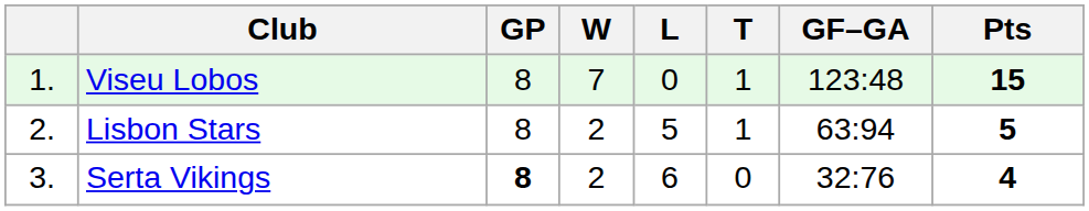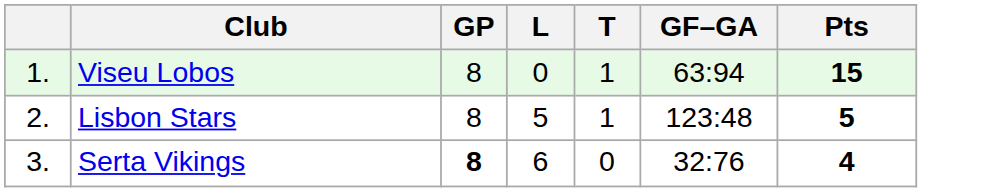 <table class="wikitable">
 <tr>
 <th width="30"></th>
 <th width="200">Club</th>
 <th width="30">GP</th>
-<th width="30">W</th>
 <th width="30">L</th>
 <th width="30">T</th>
 <th width="70">GF–GA</th>
 <th width="70">Pts</th>
 </tr>
 <tr bgcolor="#e6fae6" align="center">
 <td>1.</td>
 <td align="left"><a href='#'>Viseu Lobos</a></td>
 <td>8</td>
-<td>7</td>
 <td>0</td>
 <td>1</td>
-<td>123:48</td>
+<td>63:94</td>
 <td><strong>15</strong></td>
 </tr>
 <tr bgcolor="#FFFFFF" align="center">
 <td>2.</td>
 <td align="left"><a href='#'>Lisbon Stars</a></td>
 <td>8</td>
-<td>2</td>
 <td>5</td>
 <td>1</td>
-<td>63:94</td>
+<td>123:48</td>
 <td><strong>5</strong></td>
 </tr>
 <tr bgcolor="#FFFFFF" align="center">
 <td>3.</td>
 <td align="left"><a href='#'>Serta Vikings</a></td>
 <td><strong>8</strong></td>
-<td>2</td>
 <td>6</td>
 <td>0</td>
 <td>32:76</td>
 <td><strong>4</strong></td>
 </tr>
 </table>
